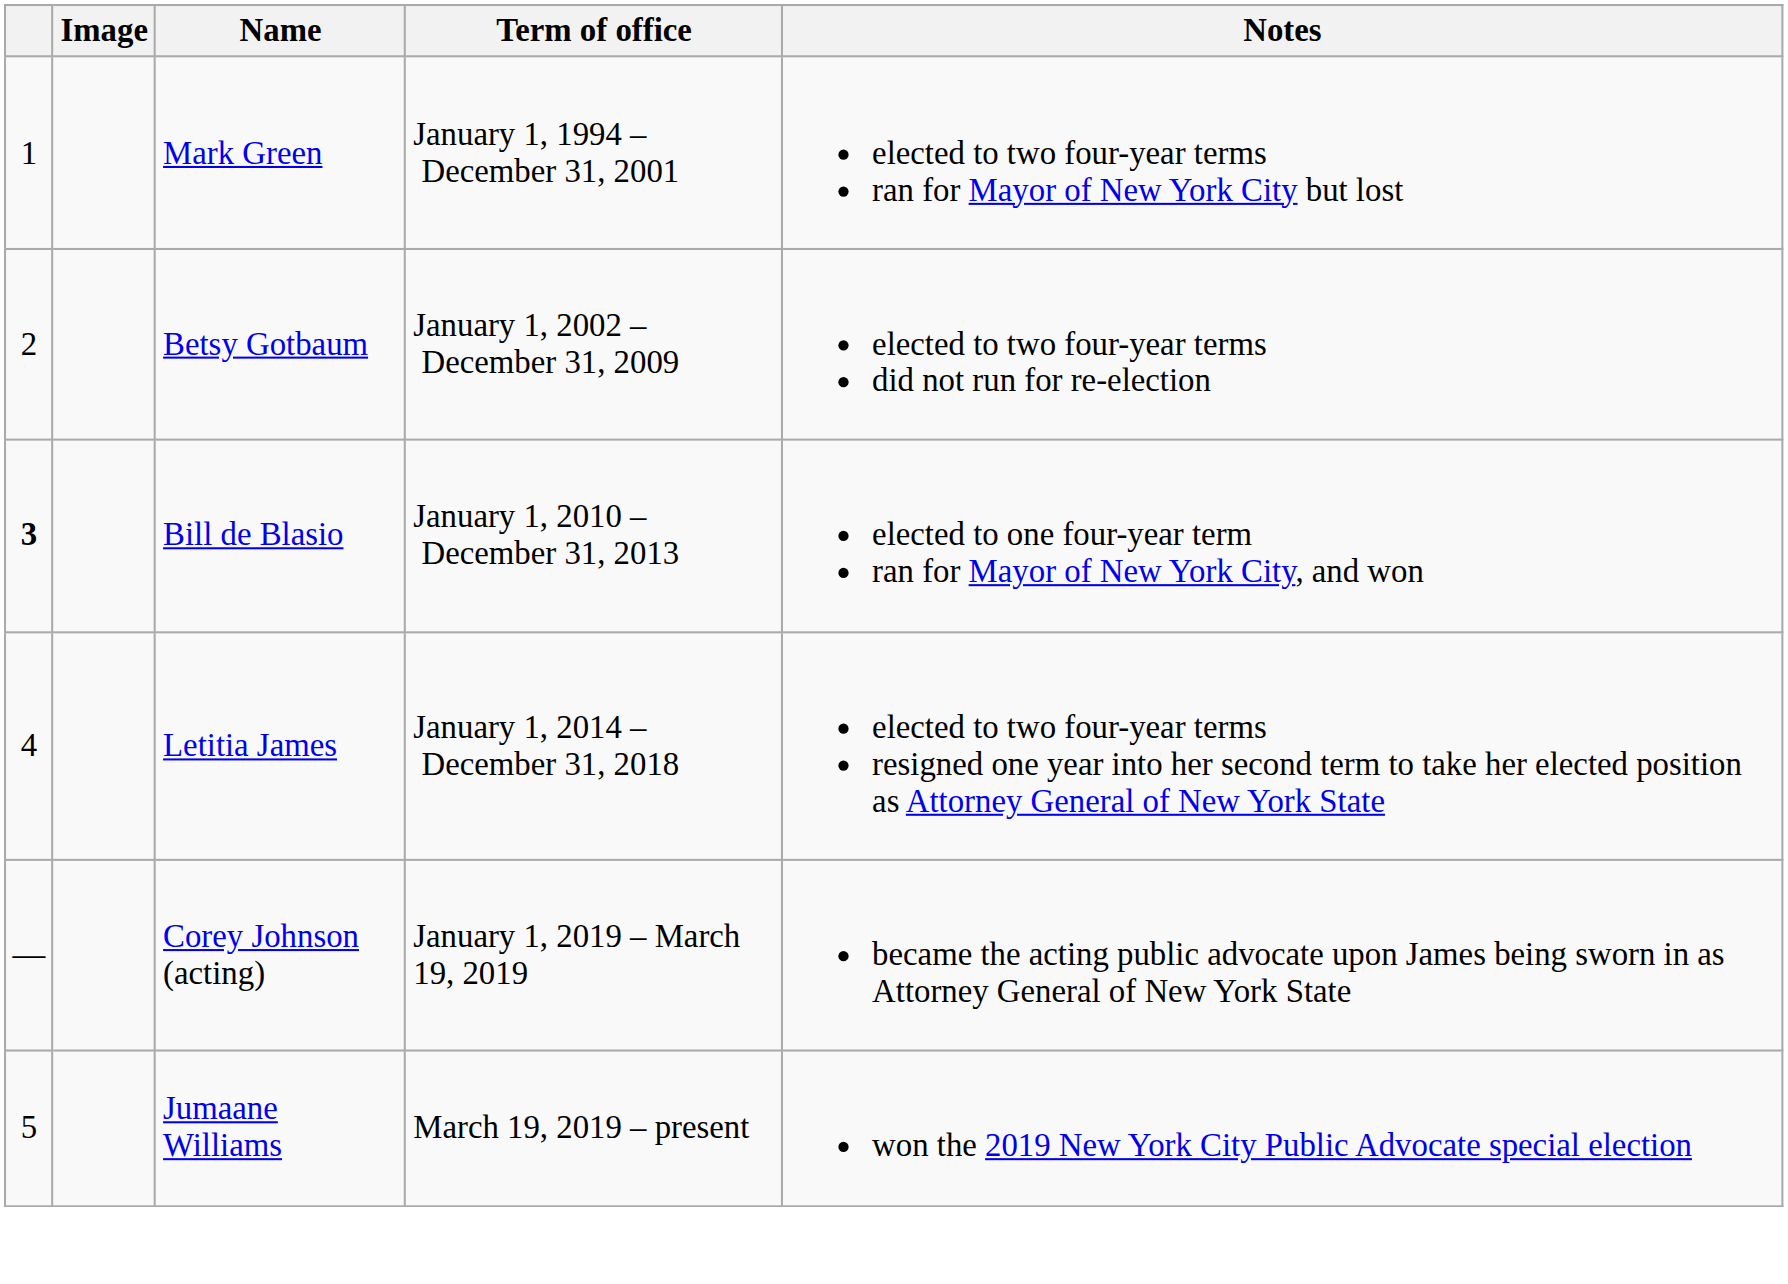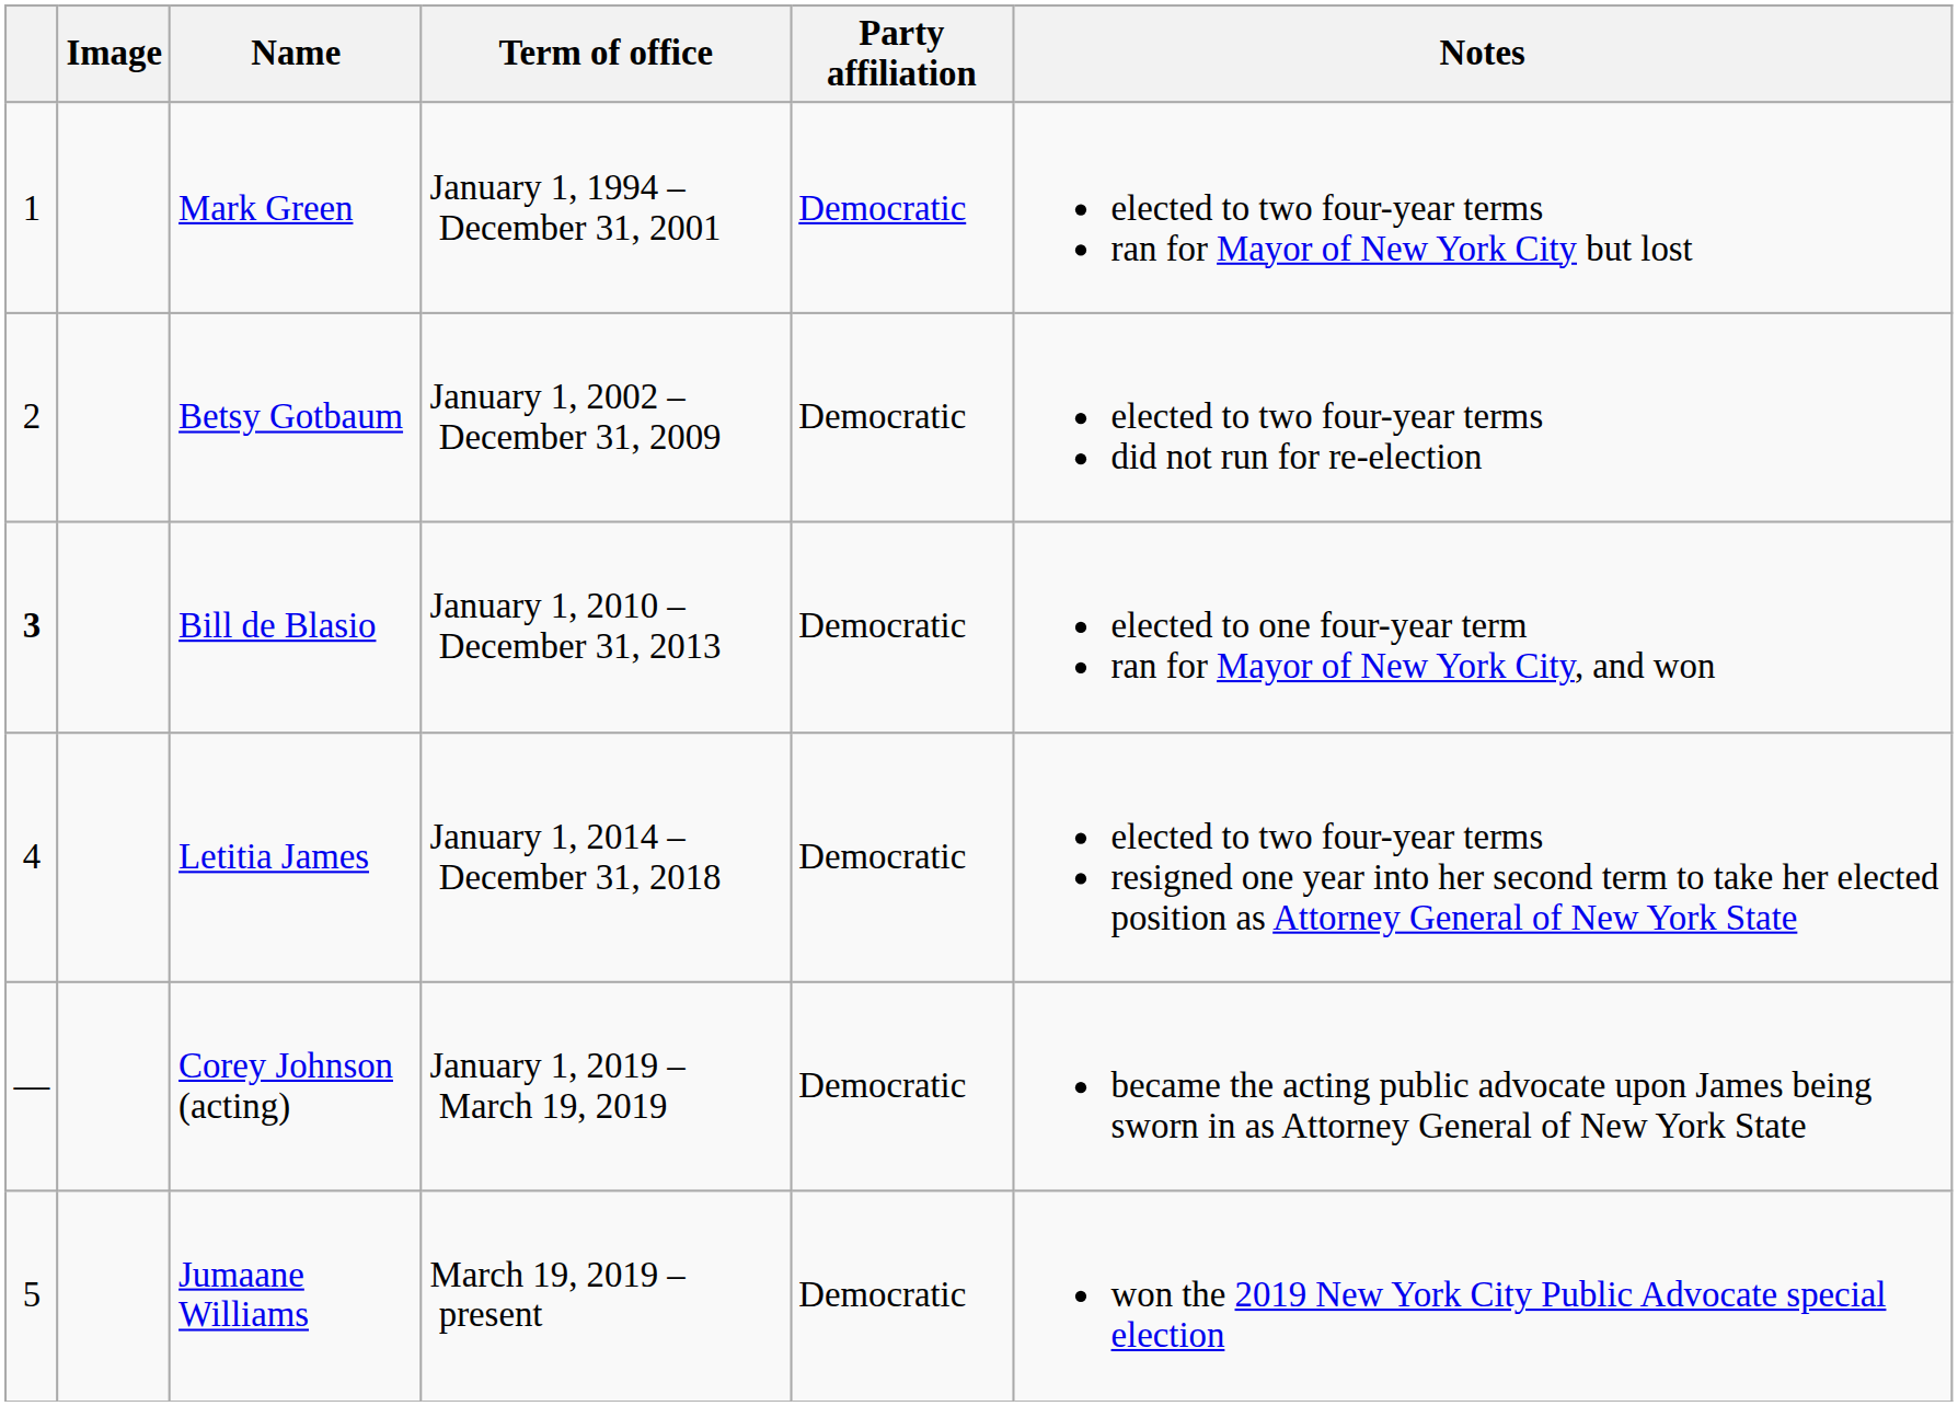 <table class="wikitable">
 <tr>
 <th align=center></th>
 <th>Image</th>
 <th>Name</th>
 <th>Term of office</th>
+<th>Party affiliation</th>
 <th>Notes</th>
 </tr>
 <tr>
 <td align=center>1</td>
 <td></td>
 <td><a href='#'>Mark Green</a></td>
 <td>January 1, 1994 – December 31, 2001</td>
+<td><a href='#'>Democratic</a></td>
 <td><br><ul><li>elected to two four-year terms</li><li>ran for <a href='#'>Mayor of New York City</a> but lost</li></ul></td>
 </tr>
 <tr>
 <td align=center>2</td>
 <td></td>
 <td><a href='#'>Betsy Gotbaum</a></td>
 <td>January 1, 2002 – December 31, 2009</td>
+<td>Democratic</td>
 <td><br><ul><li>elected to two four-year terms</li><li>did not run for re-election</li></ul></td>
 </tr>
 <tr>
 <td align=center><strong>3</strong></td>
 <td></td>
 <td><a href='#'>Bill de Blasio</a></td>
 <td>January 1, 2010 – December 31, 2013</td>
+<td>Democratic</td>
 <td><br><ul><li>elected to one four-year term</li><li>ran for <a href='#'>Mayor of New York City</a>, and won</li></ul></td>
 </tr>
 <tr>
 <td align=center>4</td>
 <td></td>
 <td><a href='#'>Letitia James</a></td>
 <td>January 1, 2014 – December 31, 2018</td>
+<td>Democratic</td>
 <td><br><ul><li>elected to two four-year terms</li><li>resigned one year into her second term to take her elected position as <a href='#'>Attorney General of New York State</a></li></ul></td>
 </tr>
 <tr>
 <td align=center>—</td>
 <td></td>
 <td><a href='#'>Corey Johnson</a> (acting)</td>
 <td>January 1, 2019 – March 19, 2019</td>
+<td>Democratic</td>
 <td><br><ul><li>became the acting public advocate upon James being sworn in as Attorney General of New York State</li></ul></td>
 </tr>
 <tr>
 <td align=center>5</td>
 <td></td>
 <td><a href='#'>Jumaane Williams</a></td>
 <td>March 19, 2019 – present</td>
+<td>Democratic</td>
 <td><br><ul><li>won the <a href='#'>2019 New York City Public Advocate special election</a></li></ul></td>
 </tr>
 </table>
